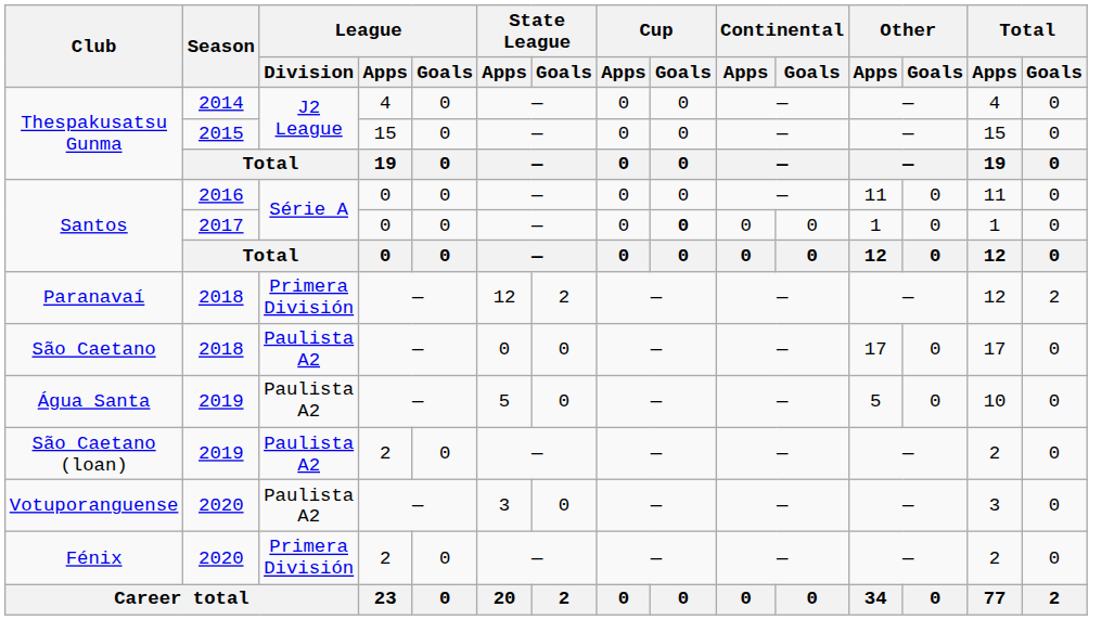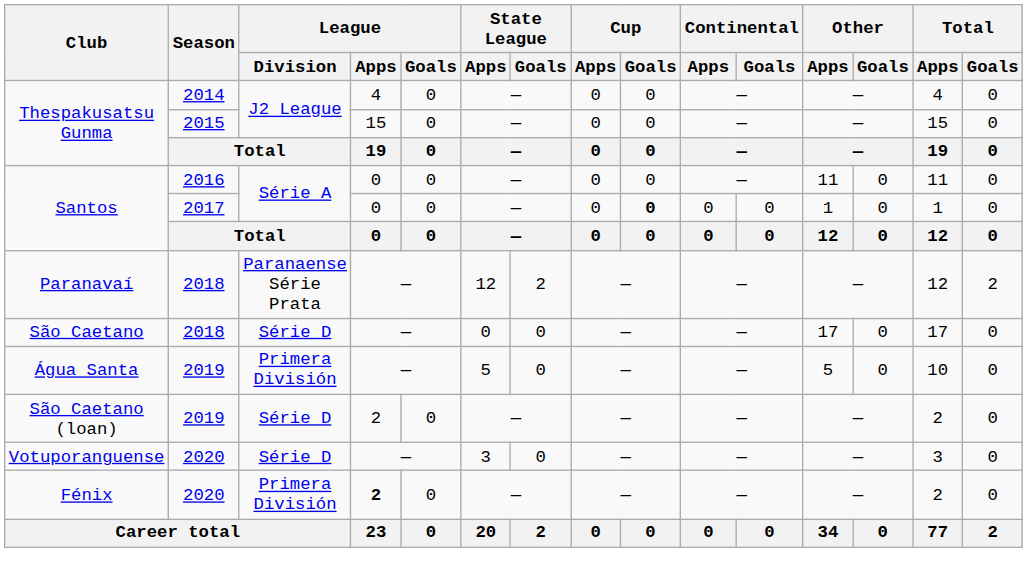 <table class="wikitable" style="text-align: center;">
 <tr>
 <th rowspan="2">Club</th>
 <th rowspan="2">Season</th>
 <th colspan="3">League</th>
 <th colspan="2">State League</th>
 <th colspan="2">Cup</th>
 <th colspan="2">Continental</th>
 <th colspan="2">Other</th>
 <th colspan="2">Total</th>
 </tr>
 <tr>
 <th>Division</th>
 <th>Apps</th>
 <th>Goals</th>
 <th>Apps</th>
 <th>Goals</th>
 <th>Apps</th>
 <th>Goals</th>
 <th>Apps</th>
 <th>Goals</th>
 <th>Apps</th>
 <th>Goals</th>
 <th>Apps</th>
 <th>Goals</th>
 </tr>
 <tr>
 <td rowspan="3" valign="center"><a href='#'>Thespakusatsu Gunma</a></td>
 <td><a href='#'>2014</a></td>
 <td rowspan="2"><a href='#'>J2 League</a></td>
 <td>4</td>
 <td>0</td>
 <td colspan="2">—</td>
 <td>0</td>
 <td>0</td>
 <td colspan="2">—</td>
 <td colspan="2">—</td>
 <td>4</td>
 <td>0</td>
 </tr>
 <tr>
 <td><a href='#'>2015</a></td>
 <td>15</td>
 <td>0</td>
 <td colspan="2">—</td>
 <td>0</td>
 <td>0</td>
 <td colspan="2">—</td>
 <td colspan="2">—</td>
 <td>15</td>
 <td>0</td>
 </tr>
 <tr>
 <th colspan="2">Total</th>
 <th>19</th>
 <th>0</th>
 <th colspan="2">—</th>
 <th>0</th>
 <th>0</th>
 <th colspan="2">—</th>
 <th colspan="2">—</th>
 <th>19</th>
 <th>0</th>
 </tr>
 <tr>
 <td rowspan="3" valign="center"><a href='#'>Santos</a></td>
 <td><a href='#'>2016</a></td>
 <td rowspan="2"><a href='#'>Série A</a></td>
 <td>0</td>
 <td>0</td>
 <td colspan="2">—</td>
 <td>0</td>
 <td>0</td>
 <td colspan="2">—</td>
 <td>11</td>
 <td>0</td>
 <td>11</td>
 <td>0</td>
 </tr>
 <tr>
 <td><a href='#'>2017</a></td>
 <td>0</td>
 <td>0</td>
 <td colspan="2">—</td>
 <td>0</td>
 <td><strong>0</strong></td>
 <td>0</td>
 <td>0</td>
 <td>1</td>
 <td>0</td>
 <td>1</td>
 <td>0</td>
 </tr>
 <tr>
 <th colspan="2">Total</th>
 <th>0</th>
 <th>0</th>
 <th colspan="2">—</th>
 <th>0</th>
 <th>0</th>
 <th>0</th>
 <th>0</th>
 <th>12</th>
 <th>0</th>
 <th>12</th>
 <th>0</th>
 </tr>
 <tr>
 <td valign="center"><a href='#'>Paranavaí</a></td>
 <td><a href='#'>2018</a></td>
-<td><a href='#'>Primera División</a></td>
+<td><a href='#'>Paranaense</a> Série Prata</td>
 <td colspan="2">—</td>
 <td>12</td>
 <td>2</td>
 <td colspan="2">—</td>
 <td colspan="2">—</td>
 <td colspan="2">—</td>
 <td>12</td>
 <td>2</td>
 </tr>
 <tr>
 <td valign="center"><a href='#'>São Caetano</a></td>
 <td><a href='#'>2018</a></td>
-<td><a href='#'>Paulista A2</a></td>
+<td><a href='#'>Série D</a></td>
 <td colspan="2">—</td>
 <td>0</td>
 <td>0</td>
 <td colspan="2">—</td>
 <td colspan="2">—</td>
 <td>17</td>
 <td>0</td>
 <td>17</td>
 <td>0</td>
 </tr>
 <tr>
 <td valign="center"><a href='#'>Água Santa</a></td>
 <td><a href='#'>2019</a></td>
-<td>Paulista A2</td>
+<td><a href='#'>Primera División</a></td>
 <td colspan="2">—</td>
 <td>5</td>
 <td>0</td>
 <td colspan="2">—</td>
 <td colspan="2">—</td>
 <td>5</td>
 <td>0</td>
 <td>10</td>
 <td>0</td>
 </tr>
 <tr>
 <td valign="center"><a href='#'>São Caetano</a> (loan)</td>
 <td><a href='#'>2019</a></td>
-<td><a href='#'>Paulista A2</a></td>
+<td><a href='#'>Série D</a></td>
 <td>2</td>
 <td>0</td>
 <td colspan="2">—</td>
 <td colspan="2">—</td>
 <td colspan="2">—</td>
 <td colspan="2">—</td>
 <td>2</td>
 <td>0</td>
 </tr>
 <tr>
 <td valign="center"><a href='#'>Votuporanguense</a></td>
 <td><a href='#'>2020</a></td>
-<td>Paulista A2</td>
+<td><a href='#'>Série D</a></td>
 <td colspan="2">—</td>
 <td>3</td>
 <td>0</td>
 <td colspan="2">—</td>
 <td colspan="2">—</td>
 <td colspan="2">—</td>
 <td>3</td>
 <td>0</td>
 </tr>
 <tr>
 <td valign="center"><a href='#'>Fénix</a></td>
 <td><a href='#'>2020</a></td>
 <td><a href='#'>Primera División</a></td>
-<td>2</td>
+<td><strong>2</strong></td>
 <td>0</td>
 <td colspan="2">—</td>
 <td colspan="2">—</td>
 <td colspan="2">—</td>
 <td colspan="2">—</td>
 <td>2</td>
 <td>0</td>
 </tr>
 <tr>
 <th colspan="3"><strong>Career total</strong></th>
 <th>23</th>
 <th>0</th>
 <th>20</th>
 <th>2</th>
 <th>0</th>
 <th>0</th>
 <th>0</th>
 <th>0</th>
 <th>34</th>
 <th>0</th>
 <th>77</th>
 <th>2</th>
 </tr>
 </table>
